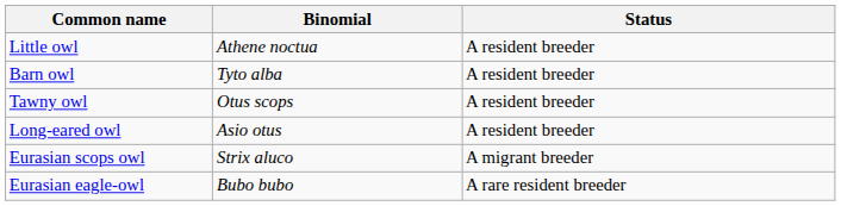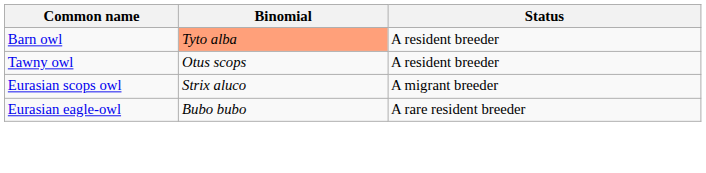 <table width=60% class="wikitable">
 <tr>
 <th width=25%>Common name</th>
 <th width=30%>Binomial</th>
 <th width=45%>Status</th>
 </tr>
 <tr>
-<td><a href='#'>Little owl</a></td>
-<td><em>Athene noctua</em></td>
-<td>A resident breeder</td>
-</tr>
-<tr>
 <td><a href='#'>Barn owl</a></td>
-<td><em>Tyto alba</em></td>
+<td style="background: lightsalmon;"><em>Tyto alba</em></td>
 <td>A resident breeder</td>
 </tr>
 <tr>
 <td><a href='#'>Tawny owl</a></td>
 <td><em>Otus scops</em></td>
-<td>A resident breeder</td>
-</tr>
-<tr>
-<td><a href='#'>Long-eared owl</a></td>
-<td><em>Asio otus</em></td>
 <td>A resident breeder</td>
 </tr>
 <tr>
 <td><a href='#'>Eurasian scops owl</a></td>
 <td><em>Strix aluco</em></td>
 <td>A migrant breeder</td>
 </tr>
 <tr>
 <td><a href='#'>Eurasian eagle-owl</a></td>
 <td><em>Bubo bubo</em></td>
 <td>A rare resident breeder</td>
 </tr>
 </table>
